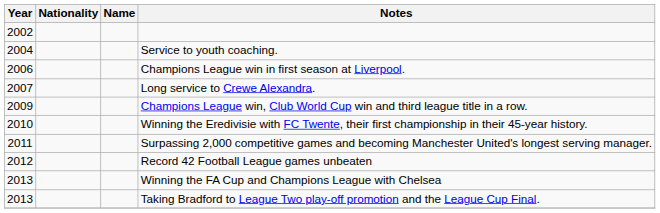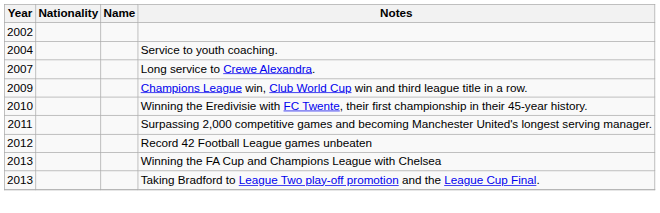 <table class="wikitable sortable">
 <tr>
 <th>Year</th>
 <th>Nationality</th>
 <th>Name</th>
 <th>Notes</th>
 </tr>
 <tr>
 <td style="text-align:center;">2002</td>
 <td></td>
 <td></td>
 <td></td>
 </tr>
 <tr>
 <td style="text-align:center;">2004</td>
 <td></td>
 <td></td>
 <td>Service to youth coaching.</td>
-</tr>
-<tr>
-<td style="text-align:center;">2006</td>
-<td></td>
-<td></td>
-<td>Champions League win in first season at <a href='#'>Liverpool</a>.</td>
 </tr>
 <tr>
 <td style="text-align:center;">2007</td>
 <td></td>
 <td></td>
 <td>Long service to <a href='#'>Crewe Alexandra</a>.</td>
 </tr>
 <tr>
 <td style="text-align:center;">2009</td>
 <td></td>
 <td></td>
 <td><a href='#'>Champions League</a> win, <a href='#'>Club World Cup</a> win and third league title in a row.</td>
 </tr>
 <tr>
 <td style="text-align:center;">2010</td>
 <td></td>
 <td></td>
 <td>Winning the Eredivisie with <a href='#'>FC Twente</a>, their first championship in their 45-year history.</td>
 </tr>
 <tr>
 <td style="text-align:center;">2011</td>
 <td></td>
 <td></td>
 <td>Surpassing 2,000 competitive games and becoming Manchester United's longest serving manager.</td>
 </tr>
 <tr>
 <td style="text-align:center;">2012</td>
 <td></td>
 <td></td>
 <td>Record 42 Football League games unbeaten</td>
 </tr>
 <tr>
 <td style="text-align:center;">2013</td>
 <td></td>
 <td></td>
 <td>Winning the FA Cup and Champions League with Chelsea</td>
 </tr>
 <tr>
 <td style="text-align:center;">2013</td>
 <td></td>
 <td></td>
 <td>Taking Bradford to <a href='#'>League Two play-off promotion</a> and the <a href='#'>League Cup Final</a>.</td>
 </tr>
 <tr>
 </tr>
 </table>
